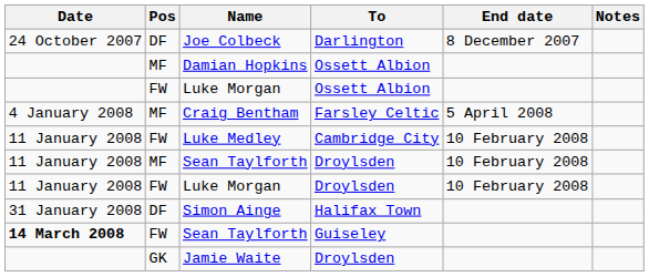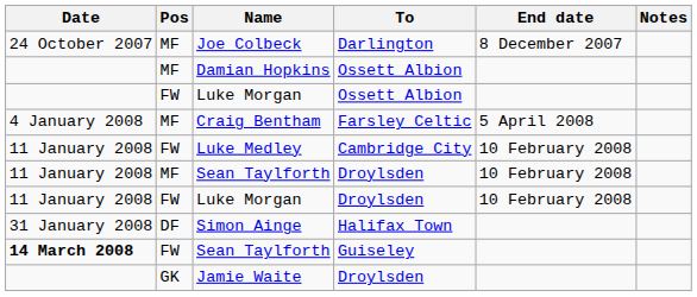 <table class="wikitable">
 <tr>
 <th>Date</th>
 <th>Pos</th>
 <th>Name</th>
 <th>To</th>
 <th>End date</th>
 <th>Notes</th>
 </tr>
 <tr>
 <td>24 October 2007</td>
-<td>DF</td>
+<td>MF</td>
 <td><a href='#'>Joe Colbeck</a></td>
 <td><a href='#'>Darlington</a></td>
 <td>8 December 2007</td>
 <td></td>
 </tr>
 <tr>
 <td></td>
 <td>MF</td>
 <td><a href='#'>Damian Hopkins</a></td>
 <td><a href='#'>Ossett Albion</a></td>
 <td></td>
 <td></td>
 </tr>
 <tr>
 <td></td>
 <td>FW</td>
 <td>Luke Morgan</td>
 <td><a href='#'>Ossett Albion</a></td>
 <td></td>
 <td></td>
 </tr>
 <tr>
 <td>4 January 2008</td>
 <td>MF</td>
 <td><a href='#'>Craig Bentham</a></td>
 <td><a href='#'>Farsley Celtic</a></td>
 <td>5 April 2008</td>
 <td></td>
 </tr>
 <tr>
 <td>11 January 2008</td>
 <td>FW</td>
 <td><a href='#'>Luke Medley</a></td>
 <td><a href='#'>Cambridge City</a></td>
 <td>10 February 2008</td>
 <td></td>
 </tr>
 <tr>
 <td>11 January 2008</td>
 <td>MF</td>
 <td><a href='#'>Sean Taylforth</a></td>
 <td><a href='#'>Droylsden</a></td>
 <td>10 February 2008</td>
 <td></td>
 </tr>
 <tr>
 <td>11 January 2008</td>
 <td>FW</td>
 <td>Luke Morgan</td>
 <td><a href='#'>Droylsden</a></td>
 <td>10 February 2008</td>
 <td></td>
 </tr>
 <tr>
 <td>31 January 2008</td>
 <td>DF</td>
 <td><a href='#'>Simon Ainge</a></td>
 <td><a href='#'>Halifax Town</a></td>
 <td></td>
 <td></td>
 </tr>
 <tr>
 <td><strong>14 March 2008</strong></td>
 <td>FW</td>
 <td><a href='#'>Sean Taylforth</a></td>
 <td><a href='#'>Guiseley</a></td>
 <td></td>
 <td></td>
 </tr>
 <tr>
 <td></td>
 <td>GK</td>
 <td><a href='#'>Jamie Waite</a></td>
 <td><a href='#'>Droylsden</a></td>
 <td></td>
 <td></td>
 </tr>
 </table>
